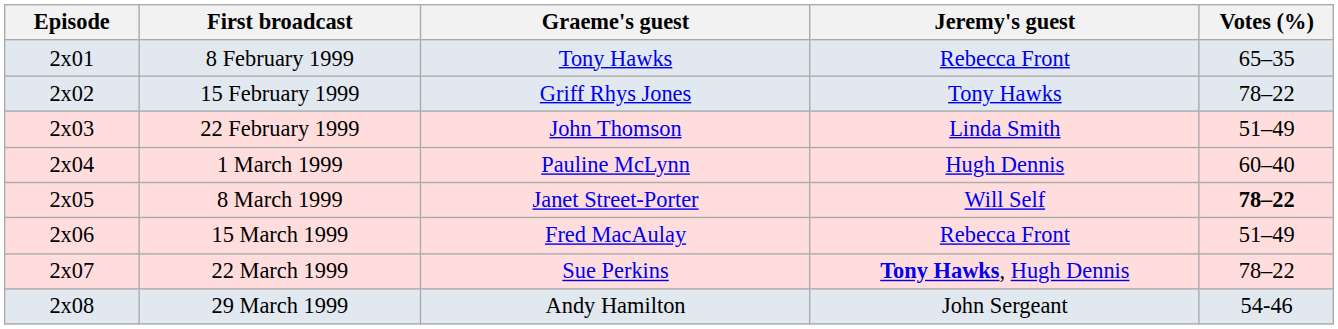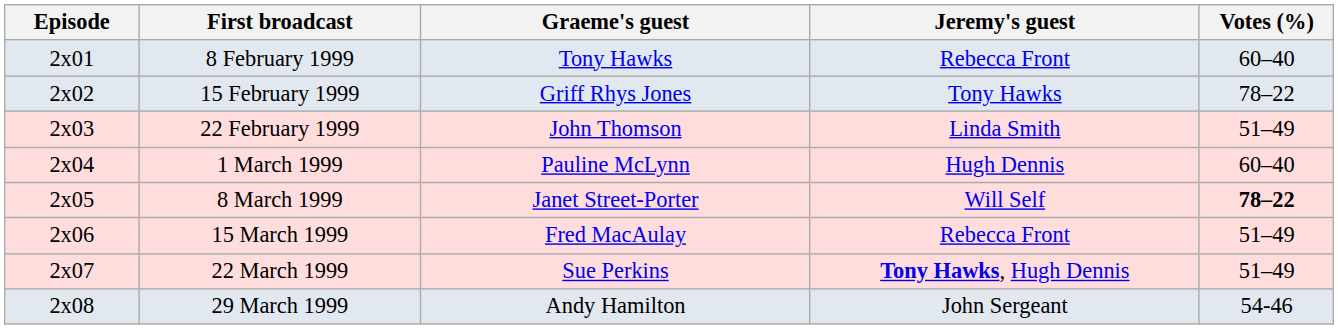 <table class="wikitable" width="60%" style="text-align: center;">
 <tr>
 <th width="10%">Episode</th>
 <th width="21%">First broadcast</th>
 <th width="29%">Graeme's guest</th>
 <th width="29%">Jeremy's guest</th>
 <th width="10%">Votes (%)</th>
 </tr>
 <tr bgcolor="E1E8EF">
 <td>2x01</td>
 <td>8 February 1999</td>
 <td><a href='#'>Tony Hawks</a></td>
 <td><a href='#'>Rebecca Front</a></td>
-<td>65–35</td>
+<td>60–40</td>
 </tr>
 <tr bgcolor="E1E8EF">
 <td>2x02</td>
 <td>15 February 1999</td>
 <td><a href='#'>Griff Rhys Jones</a></td>
 <td><a href='#'>Tony Hawks</a></td>
 <td>78–22</td>
 </tr>
 <tr bgcolor="ffdddd">
 <td>2x03</td>
 <td>22 February 1999</td>
 <td><a href='#'>John Thomson</a></td>
 <td><a href='#'>Linda Smith</a></td>
 <td>51–49</td>
 </tr>
 <tr bgcolor="ffdddd">
 <td>2x04</td>
 <td>1 March 1999</td>
 <td><a href='#'>Pauline McLynn</a></td>
 <td><a href='#'>Hugh Dennis</a></td>
 <td>60–40</td>
 </tr>
 <tr bgcolor="ffdddd">
 <td>2x05</td>
 <td>8 March 1999</td>
 <td><a href='#'>Janet Street-Porter</a></td>
 <td><a href='#'>Will Self</a></td>
 <td><strong>78–22</strong></td>
 </tr>
 <tr bgcolor="ffdddd">
 <td>2x06</td>
 <td>15 March 1999</td>
 <td><a href='#'>Fred MacAulay</a></td>
 <td><a href='#'>Rebecca Front</a></td>
 <td>51–49</td>
 </tr>
 <tr bgcolor="ffdddd">
 <td>2x07</td>
 <td>22 March 1999</td>
 <td><a href='#'>Sue Perkins</a></td>
 <td><strong><a href='#'>Tony Hawks</a></strong>, <a href='#'>Hugh Dennis</a></td>
-<td>78–22</td>
+<td>51–49</td>
 </tr>
 <tr bgcolor="E1E8EF">
 <td>2x08</td>
 <td>29 March 1999</td>
 <td>Andy Hamilton</td>
 <td>John Sergeant</td>
 <td>54-46</td>
 </tr>
 </table>
